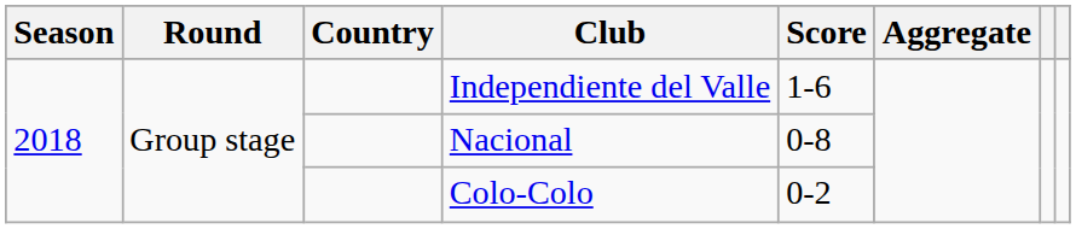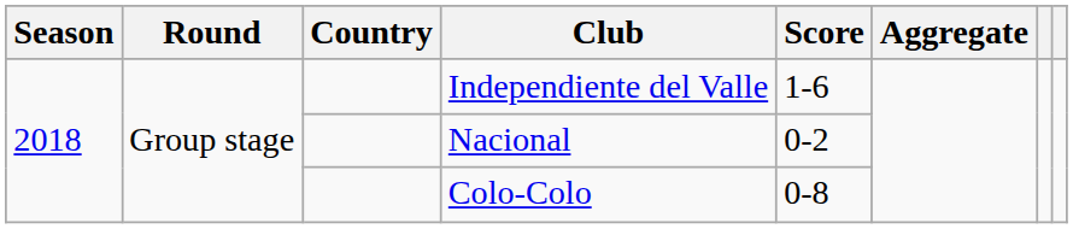 <table class="wikitable">
 <tr>
 <th>Season</th>
 <th>Round</th>
 <th>Country</th>
 <th>Club</th>
 <th>Score</th>
 <th><strong>Aggregate</strong></th>
 <th></th>
 <th></th>
 </tr>
 <tr>
 <td rowspan="3"><a href='#'>2018</a></td>
 <td rowspan="3">Group stage</td>
 <td></td>
 <td><a href='#'>Independiente del Valle</a></td>
 <td>1-6</td>
 <td rowspan="3"></td>
 <td rowspan="3"></td>
 <td rowspan="3"></td>
 </tr>
 <tr>
 <td></td>
 <td><a href='#'>Nacional</a></td>
-<td>0-8</td>
+<td>0-2</td>
 </tr>
 <tr>
 <td></td>
 <td><a href='#'>Colo-Colo</a></td>
-<td>0-2</td>
+<td>0-8</td>
 </tr>
 </table>
